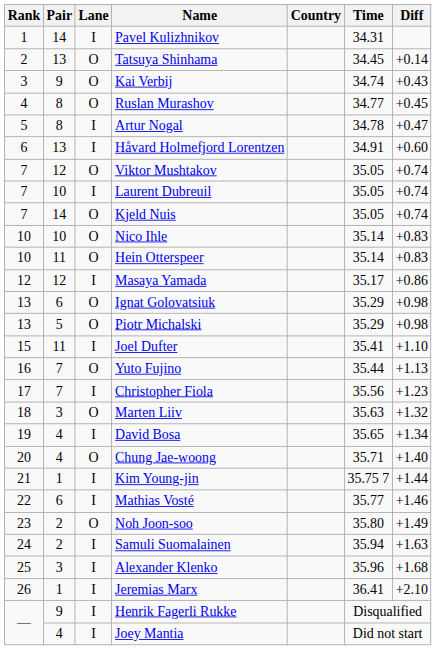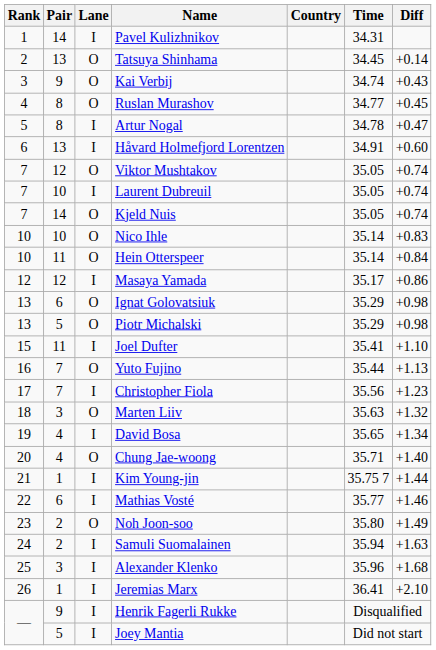 <table class="wikitable sortable" style="text-align:center">
 <tr>
 <th>Rank</th>
 <th>Pair</th>
 <th>Lane</th>
 <th>Name</th>
 <th>Country</th>
 <th>Time</th>
 <th>Diff</th>
 </tr>
 <tr>
 <td>1</td>
 <td>14</td>
 <td>I</td>
 <td align=left><a href='#'>Pavel Kulizhnikov</a></td>
 <td align=left></td>
 <td>34.31</td>
 <td></td>
 </tr>
 <tr>
 <td>2</td>
 <td>13</td>
 <td>O</td>
 <td align=left><a href='#'>Tatsuya Shinhama</a></td>
 <td align=left></td>
 <td>34.45</td>
 <td>+0.14</td>
 </tr>
 <tr>
 <td>3</td>
 <td>9</td>
 <td>O</td>
 <td align=left><a href='#'>Kai Verbij</a></td>
 <td align=left></td>
 <td>34.74</td>
 <td>+0.43</td>
 </tr>
 <tr>
 <td>4</td>
 <td>8</td>
 <td>O</td>
 <td align=left><a href='#'>Ruslan Murashov</a></td>
 <td align=left></td>
 <td>34.77</td>
 <td>+0.45</td>
 </tr>
 <tr>
 <td>5</td>
 <td>8</td>
 <td>I</td>
 <td align=left><a href='#'>Artur Nogal</a></td>
 <td align=left></td>
 <td>34.78</td>
 <td>+0.47</td>
 </tr>
 <tr>
 <td>6</td>
 <td>13</td>
 <td>I</td>
 <td align=left><a href='#'>Håvard Holmefjord Lorentzen</a></td>
 <td align=left></td>
 <td>34.91</td>
 <td>+0.60</td>
 </tr>
 <tr>
 <td>7</td>
 <td>12</td>
 <td>O</td>
 <td align=left><a href='#'>Viktor Mushtakov</a></td>
 <td align=left></td>
 <td>35.05</td>
 <td>+0.74</td>
 </tr>
 <tr>
 <td>7</td>
 <td>10</td>
 <td>I</td>
 <td align=left><a href='#'>Laurent Dubreuil</a></td>
 <td align=left></td>
 <td>35.05</td>
 <td>+0.74</td>
 </tr>
 <tr>
 <td>7</td>
 <td>14</td>
 <td>O</td>
 <td align=left><a href='#'>Kjeld Nuis</a></td>
 <td align=left></td>
 <td>35.05</td>
 <td>+0.74</td>
 </tr>
 <tr>
 <td>10</td>
 <td>10</td>
 <td>O</td>
 <td align=left><a href='#'>Nico Ihle</a></td>
 <td align=left></td>
 <td>35.14</td>
 <td>+0.83</td>
 </tr>
 <tr>
 <td>10</td>
 <td>11</td>
 <td>O</td>
 <td align=left><a href='#'>Hein Otterspeer</a></td>
 <td align=left></td>
 <td>35.14</td>
-<td>+0.83</td>
+<td>+0.84</td>
 </tr>
 <tr>
 <td>12</td>
 <td>12</td>
 <td>I</td>
 <td align=left><a href='#'>Masaya Yamada</a></td>
 <td align=left></td>
 <td>35.17</td>
 <td>+0.86</td>
 </tr>
 <tr>
 <td>13</td>
 <td>6</td>
 <td>O</td>
 <td align=left><a href='#'>Ignat Golovatsiuk</a></td>
 <td align=left></td>
 <td>35.29</td>
 <td>+0.98</td>
 </tr>
 <tr>
 <td>13</td>
 <td>5</td>
 <td>O</td>
 <td align=left><a href='#'>Piotr Michalski</a></td>
 <td align=left></td>
 <td>35.29</td>
 <td>+0.98</td>
 </tr>
 <tr>
 <td>15</td>
 <td>11</td>
 <td>I</td>
 <td align=left><a href='#'>Joel Dufter</a></td>
 <td align=left></td>
 <td>35.41</td>
 <td>+1.10</td>
 </tr>
 <tr>
 <td>16</td>
 <td>7</td>
 <td>O</td>
 <td align=left><a href='#'>Yuto Fujino</a></td>
 <td align=left></td>
 <td>35.44</td>
 <td>+1.13</td>
 </tr>
 <tr>
 <td>17</td>
 <td>7</td>
 <td>I</td>
 <td align=left><a href='#'>Christopher Fiola</a></td>
 <td align=left></td>
 <td>35.56</td>
 <td>+1.23</td>
 </tr>
 <tr>
 <td>18</td>
 <td>3</td>
 <td>O</td>
 <td align=left><a href='#'>Marten Liiv</a></td>
 <td align=left></td>
 <td>35.63</td>
 <td>+1.32</td>
 </tr>
 <tr>
 <td>19</td>
 <td>4</td>
 <td>I</td>
 <td align=left><a href='#'>David Bosa</a></td>
 <td align=left></td>
 <td>35.65</td>
 <td>+1.34</td>
 </tr>
 <tr>
 <td>20</td>
 <td>4</td>
 <td>O</td>
 <td align=left><a href='#'>Chung Jae-woong</a></td>
 <td align=left></td>
 <td>35.71</td>
 <td>+1.40</td>
 </tr>
 <tr>
 <td>21</td>
 <td>1</td>
 <td>I</td>
 <td align=left><a href='#'>Kim Young-jin</a></td>
 <td align=left></td>
 <td>35.75 7</td>
 <td>+1.44</td>
 </tr>
 <tr>
 <td>22</td>
 <td>6</td>
 <td>I</td>
 <td align=left><a href='#'>Mathias Vosté</a></td>
 <td align=left></td>
 <td>35.77</td>
 <td>+1.46</td>
 </tr>
 <tr>
 <td>23</td>
 <td>2</td>
 <td>O</td>
 <td align=left><a href='#'>Noh Joon-soo</a></td>
 <td align=left></td>
 <td>35.80</td>
 <td>+1.49</td>
 </tr>
 <tr>
 <td>24</td>
 <td>2</td>
 <td>I</td>
 <td align=left><a href='#'>Samuli Suomalainen</a></td>
 <td align=left></td>
 <td>35.94</td>
 <td>+1.63</td>
 </tr>
 <tr>
 <td>25</td>
 <td>3</td>
 <td>I</td>
 <td align=left><a href='#'>Alexander Klenko</a></td>
 <td align=left></td>
 <td>35.96</td>
 <td>+1.68</td>
 </tr>
 <tr>
 <td>26</td>
 <td>1</td>
 <td>I</td>
 <td align=left><a href='#'>Jeremias Marx</a></td>
 <td align=left></td>
 <td>36.41</td>
 <td>+2.10</td>
 </tr>
 <tr>
 <td rowspan=2>—</td>
 <td>9</td>
 <td>I</td>
 <td align=left><a href='#'>Henrik Fagerli Rukke</a></td>
 <td align=left></td>
 <td colspan=2>Disqualified</td>
 </tr>
 <tr>
-<td>4</td>
+<td>5</td>
 <td>I</td>
 <td align=left><a href='#'>Joey Mantia</a></td>
 <td align=left></td>
 <td colspan=2>Did not start</td>
 </tr>
 </table>
